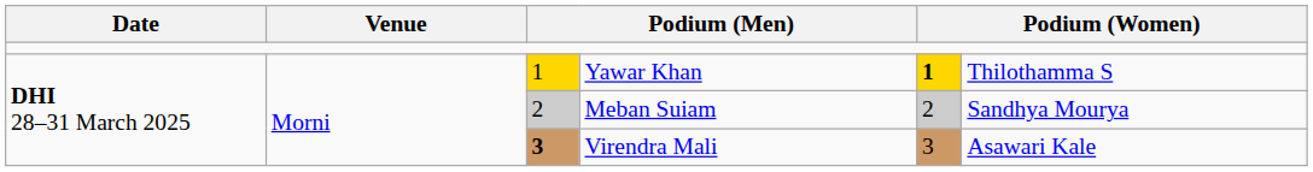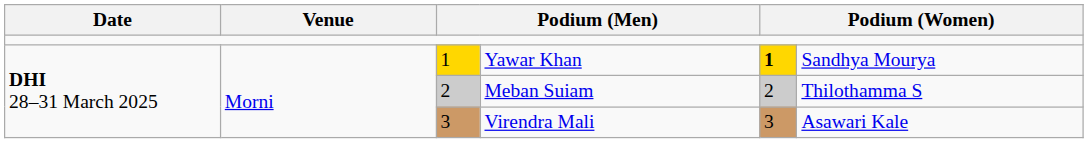 <table class="wikitable" width=70%>
 <tr>
 <th>Date</th>
 <th width=20%>Venue</th>
 <th colspan=2 width=30%>Podium (Men)</th>
 <th colspan=2 width=30%>Podium (Women)</th>
 </tr>
 <tr>
 <td colspan=6></td>
 </tr>
 <tr>
 <td rowspan=3><strong>DHI</strong> <br> 28–31 March 2025</td>
 <td rowspan=3><br><a href='#'>Morni</a></td>
 <td bgcolor=FFD700>1</td>
 <td><a href='#'>Yawar Khan</a></td>
 <td bgcolor=FFD700><strong>1</strong></td>
-<td><a href='#'>Thilothamma S</a></td>
+<td><a href='#'>Sandhya Mourya</a></td>
 </tr>
 <tr>
 <td bgcolor=CCCCCC>2</td>
 <td><a href='#'>Meban Suiam</a></td>
 <td bgcolor=CCCCCC>2</td>
-<td><a href='#'>Sandhya Mourya</a></td>
+<td><a href='#'>Thilothamma S</a></td>
 </tr>
 <tr>
-<td bgcolor=CC9966><strong>3</strong></td>
+<td bgcolor=CC9966>3</td>
 <td><a href='#'>Virendra Mali</a></td>
 <td bgcolor=CC9966>3</td>
 <td><a href='#'>Asawari Kale</a></td>
 </tr>
 </table>
